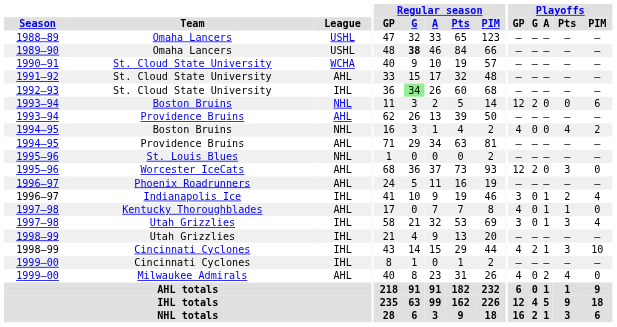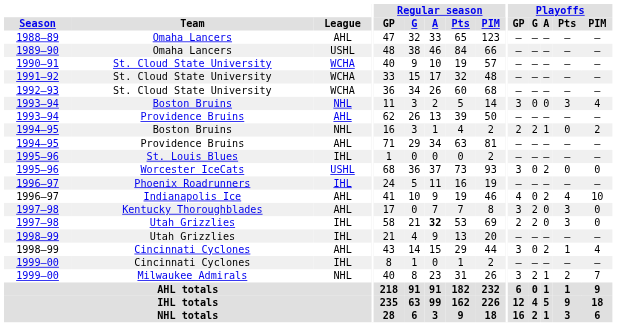 <table border="0" cellpadding="1" cellspacing="0" style="text-align:center; width:60em">
 <tr bgcolor="#e0e0e0">
 <th colspan="3" bgcolor="#ffffff"></th>
 <th rowspan="100" bgcolor="#ffffff"></th>
 <th colspan="5"><a href='#'>Regular season</a></th>
 <th rowspan="100" bgcolor="#ffffff"></th>
 <th colspan="5"><a href='#'>Playoffs</a></th>
 </tr>
 <tr bgcolor="#e0e0e0">
 <th><a href='#'>Season</a></th>
 <th>Team</th>
 <th>League</th>
 <th>GP</th>
 <th><a href='#'>G</a></th>
 <th><a href='#'>A</a></th>
 <th><a href='#'>Pts</a></th>
 <th><a href='#'>PIM</a></th>
 <th>GP</th>
 <th>G</th>
 <th>A</th>
 <th>Pts</th>
 <th>PIM</th>
 </tr>
 <tr>
 <td><a href='#'>1988–89</a></td>
 <td><a href='#'>Omaha Lancers</a></td>
-<td><a href='#'>USHL</a></td>
+<td>AHL</td>
 <td>47</td>
 <td>32</td>
 <td>33</td>
 <td>65</td>
 <td>123</td>
 <td>—</td>
 <td>—</td>
 <td>—</td>
 <td>—</td>
 <td>—</td>
 </tr>
 <tr bgcolor="#f0f0f0">
 <td><a href='#'>1989–90</a></td>
 <td>Omaha Lancers</td>
 <td>USHL</td>
 <td>48</td>
-<td><strong>38</strong></td>
+<td>38</td>
 <td>46</td>
 <td>84</td>
 <td>66</td>
 <td>—</td>
 <td>—</td>
 <td>—</td>
 <td>—</td>
 <td>—</td>
 </tr>
 <tr>
 <td><a href='#'>1990–91</a></td>
 <td><a href='#'>St. Cloud State University</a></td>
 <td><a href='#'>WCHA</a></td>
 <td>40</td>
 <td>9</td>
 <td>10</td>
 <td>19</td>
 <td>57</td>
 <td>—</td>
 <td>—</td>
 <td>—</td>
 <td>—</td>
 <td>—</td>
 </tr>
 <tr bgcolor="#f0f0f0">
 <td><a href='#'>1991–92</a></td>
 <td>St. Cloud State University</td>
-<td>AHL</td>
+<td>WCHA</td>
 <td>33</td>
 <td>15</td>
 <td>17</td>
 <td>32</td>
 <td>48</td>
 <td>—</td>
 <td>—</td>
 <td>—</td>
 <td>—</td>
 <td>—</td>
 </tr>
 <tr>
 <td><a href='#'>1992–93</a></td>
 <td>St. Cloud State University</td>
-<td>IHL</td>
+<td>WCHA</td>
 <td>36</td>
-<td style="background: lightgreen;">34</td>
+<td>34</td>
 <td>26</td>
 <td>60</td>
 <td>68</td>
 <td>—</td>
 <td>—</td>
 <td>—</td>
 <td>—</td>
 <td>—</td>
 </tr>
 <tr bgcolor="#f0f0f0">
 <td><a href='#'>1993–94</a></td>
 <td><a href='#'>Boston Bruins</a></td>
 <td><a href='#'>NHL</a></td>
 <td>11</td>
 <td>3</td>
 <td>2</td>
 <td>5</td>
 <td>14</td>
-<td>12</td>
-<td>2</td>
+<td>3</td>
 <td>0</td>
 <td>0</td>
-<td>6</td>
+<td>3</td>
+<td>4</td>
 </tr>
 <tr>
 <td><a href='#'>1993–94</a></td>
 <td><a href='#'>Providence Bruins</a></td>
 <td><a href='#'>AHL</a></td>
 <td>62</td>
 <td>26</td>
 <td>13</td>
 <td>39</td>
 <td>50</td>
 <td>—</td>
 <td>—</td>
 <td>—</td>
 <td>—</td>
 <td>—</td>
 </tr>
 <tr bgcolor="#f0f0f0">
 <td><a href='#'>1994–95</a></td>
 <td>Boston Bruins</td>
 <td>NHL</td>
 <td>16</td>
 <td>3</td>
 <td>1</td>
 <td>4</td>
 <td>2</td>
-<td>4</td>
+<td>2</td>
+<td>2</td>
+<td>1</td>
 <td>0</td>
-<td>0</td>
-<td>4</td>
 <td>2</td>
 </tr>
 <tr>
 <td><a href='#'>1994–95</a></td>
 <td>Providence Bruins</td>
 <td>AHL</td>
 <td>71</td>
 <td>29</td>
 <td>34</td>
 <td>63</td>
 <td>81</td>
 <td>—</td>
 <td>—</td>
 <td>—</td>
 <td>—</td>
 <td>—</td>
 </tr>
 <tr bgcolor="#f0f0f0">
 <td><a href='#'>1995–96</a></td>
 <td><a href='#'>St. Louis Blues</a></td>
-<td>NHL</td>
+<td>IHL</td>
 <td>1</td>
 <td>0</td>
 <td>0</td>
 <td>0</td>
 <td>2</td>
 <td>—</td>
 <td>—</td>
 <td>—</td>
 <td>—</td>
 <td>—</td>
 </tr>
 <tr>
 <td><a href='#'>1995–96</a></td>
 <td><a href='#'>Worcester IceCats</a></td>
-<td>AHL</td>
+<td><a href='#'>USHL</a></td>
 <td>68</td>
 <td>36</td>
 <td>37</td>
 <td>73</td>
 <td>93</td>
-<td>12</td>
+<td>3</td>
+<td>0</td>
 <td>2</td>
 <td>0</td>
-<td>3</td>
 <td>0</td>
 </tr>
 <tr bgcolor="#f0f0f0">
 <td><a href='#'>1996–97</a></td>
 <td><a href='#'>Phoenix Roadrunners</a></td>
-<td>AHL</td>
+<td><a href='#'>IHL</a></td>
 <td>24</td>
 <td>5</td>
 <td>11</td>
 <td>16</td>
 <td>19</td>
 <td>—</td>
 <td>—</td>
 <td>—</td>
 <td>—</td>
 <td>—</td>
 </tr>
 <tr>
 <td>1996–97</td>
 <td><a href='#'>Indianapolis Ice</a></td>
-<td>IHL</td>
+<td>AHL</td>
 <td>41</td>
 <td>10</td>
 <td>9</td>
 <td>19</td>
 <td>46</td>
-<td>3</td>
+<td>4</td>
 <td>0</td>
-<td>1</td>
 <td>2</td>
 <td>4</td>
+<td>10</td>
 </tr>
 <tr bgcolor="#f0f0f0">
 <td><a href='#'>1997–98</a></td>
 <td><a href='#'>Kentucky Thoroughblades</a></td>
 <td>AHL</td>
 <td>17</td>
 <td>0</td>
 <td>7</td>
 <td>7</td>
 <td>8</td>
-<td>4</td>
+<td>3</td>
+<td>2</td>
 <td>0</td>
-<td>1</td>
-<td>1</td>
+<td>3</td>
 <td>0</td>
 </tr>
 <tr>
 <td><a href='#'>1997–98</a></td>
 <td><a href='#'>Utah Grizzlies</a></td>
 <td>IHL</td>
 <td>58</td>
 <td>21</td>
-<td>32</td>
+<td><strong>32</strong></td>
 <td>53</td>
 <td>69</td>
+<td>2</td>
+<td>2</td>
+<td>0</td>
 <td>3</td>
 <td>0</td>
-<td>1</td>
-<td>3</td>
-<td>4</td>
 </tr>
 <tr bgcolor="#f0f0f0">
 <td><a href='#'>1998–99</a></td>
 <td>Utah Grizzlies</td>
 <td>IHL</td>
 <td>21</td>
 <td>4</td>
 <td>9</td>
 <td>13</td>
 <td>20</td>
 <td>—</td>
 <td>—</td>
 <td>—</td>
 <td>—</td>
 <td>—</td>
 </tr>
 <tr>
 <td>1998–99</td>
 <td><a href='#'>Cincinnati Cyclones</a></td>
-<td>IHL</td>
+<td>AHL</td>
 <td>43</td>
 <td>14</td>
 <td>15</td>
 <td>29</td>
 <td>44</td>
-<td>4</td>
+<td>3</td>
+<td>0</td>
 <td>2</td>
 <td>1</td>
-<td>3</td>
-<td>10</td>
+<td>4</td>
 </tr>
 <tr bgcolor="#f0f0f0">
 <td><a href='#'>1999–00</a></td>
 <td>Cincinnati Cyclones</td>
 <td>IHL</td>
 <td>8</td>
 <td>1</td>
 <td>0</td>
 <td>1</td>
 <td>2</td>
 <td>—</td>
 <td>—</td>
 <td>—</td>
 <td>—</td>
 <td>—</td>
 </tr>
 <tr>
 <td><a href='#'>1999–00</a></td>
 <td><a href='#'>Milwaukee Admirals</a></td>
-<td>AHL</td>
+<td>NHL</td>
 <td>40</td>
 <td>8</td>
 <td>23</td>
 <td>31</td>
 <td>26</td>
-<td>4</td>
-<td>0</td>
+<td>3</td>
 <td>2</td>
-<td>4</td>
-<td>0</td>
+<td>1</td>
+<td>2</td>
+<td>7</td>
 </tr>
 <tr bgcolor="#e0e0e0">
 <th colspan="3">AHL totals</th>
 <th>218</th>
 <th>91</th>
 <th>91</th>
 <th>182</th>
 <th>232</th>
 <th>6</th>
 <th>0</th>
 <th>1</th>
 <th>1</th>
 <th>9</th>
 </tr>
 <tr bgcolor="#e0e0e0">
 <th colspan="3">IHL totals</th>
 <th>235</th>
 <th>63</th>
 <th>99</th>
 <th>162</th>
 <th>226</th>
 <th>12</th>
 <th>4</th>
 <th>5</th>
 <th>9</th>
 <th>18</th>
 </tr>
 <tr bgcolor="#e0e0e0">
 <th colspan="3">NHL totals</th>
 <th>28</th>
 <th>6</th>
 <th>3</th>
 <th>9</th>
 <th>18</th>
 <th>16</th>
 <th>2</th>
 <th>1</th>
 <th>3</th>
 <th>6</th>
 </tr>
 </table>
